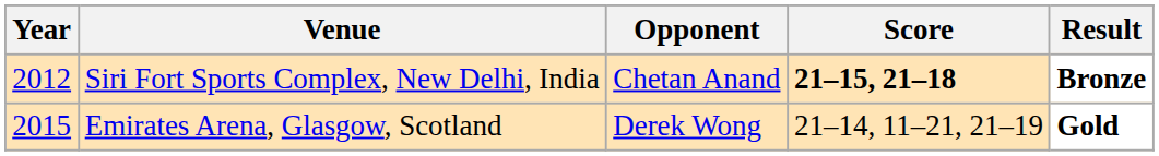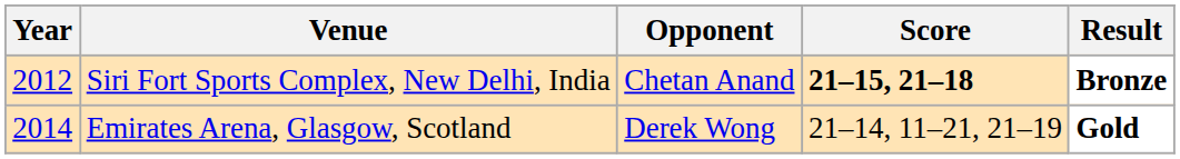 <table class="sortable wikitable" style="font-size: 90%;">
 <tr>
 <th>Year</th>
 <th>Venue</th>
 <th>Opponent</th>
 <th>Score</th>
 <th>Result</th>
 </tr>
 <tr style="background:#FFE4B5">
 <td align="center"><a href='#'>2012</a></td>
 <td align="left"><a href='#'>Siri Fort Sports Complex</a>, <a href='#'>New Delhi</a>, India</td>
 <td align="left"> <a href='#'>Chetan Anand</a></td>
 <td align="left"><strong>21–15, 21–18</strong></td>
 <td style="text-align:left; background:white"> <strong>Bronze</strong></td>
 </tr>
 <tr style="background:#FFE4B5">
-<td align="center"><a href='#'>2015</a></td>
+<td align="center"><a href='#'>2014</a></td>
 <td align="left"><a href='#'>Emirates Arena</a>, <a href='#'>Glasgow</a>, Scotland</td>
 <td align="left"> <a href='#'>Derek Wong</a></td>
 <td align="left">21–14, 11–21, 21–19</td>
 <td style="text-align:left; background:white"> <strong>Gold</strong></td>
 </tr>
 </table>
